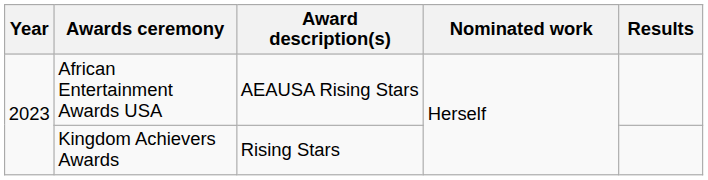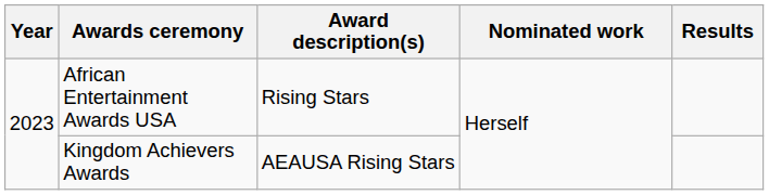 <table class="wikitable">
 <tr>
 <th>Year</th>
 <th width="250">Awards ceremony</th>
 <th width="250">Award description(s)</th>
 <th width="315">Nominated work</th>
 <th width="80">Results</th>
 </tr>
 <tr>
 <td rowspan="2">2023</td>
 <td rowspan="1">African Entertainment Awards USA</td>
-<td>AEAUSA Rising Stars</td>
+<td>Rising Stars</td>
 <td rowspan="2">Herself</td>
 <td></td>
 </tr>
 <tr>
 <td>Kingdom Achievers Awards</td>
-<td>Rising Stars</td>
+<td>AEAUSA Rising Stars</td>
 <td></td>
 </tr>
 </table>
